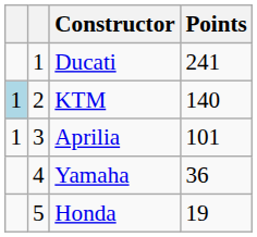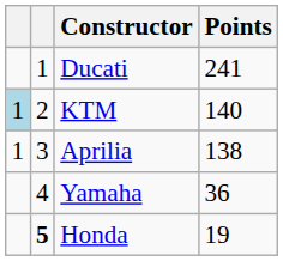 <table class="wikitable" style="font-size: 95%;">
 <tr>
 <th></th>
 <th></th>
 <th>Constructor</th>
 <th>Points</th>
 </tr>
 <tr>
 <td></td>
 <td align=center>1</td>
 <td> <a href='#'>Ducati</a></td>
 <td align=left>241</td>
 </tr>
 <tr>
 <td style="background: lightblue;"> 1</td>
 <td align=center>2</td>
 <td> <a href='#'>KTM</a></td>
 <td align=left>140</td>
 </tr>
 <tr>
 <td> 1</td>
 <td align=center>3</td>
 <td> <a href='#'>Aprilia</a></td>
-<td align=left>101</td>
+<td align=left>138</td>
 </tr>
 <tr>
 <td></td>
 <td align=center>4</td>
 <td> <a href='#'>Yamaha</a></td>
 <td align=left>36</td>
 </tr>
 <tr>
 <td></td>
-<td align=center>5</td>
+<td align=center><strong>5</strong></td>
 <td> <a href='#'>Honda</a></td>
 <td align=left>19</td>
 </tr>
 </table>
